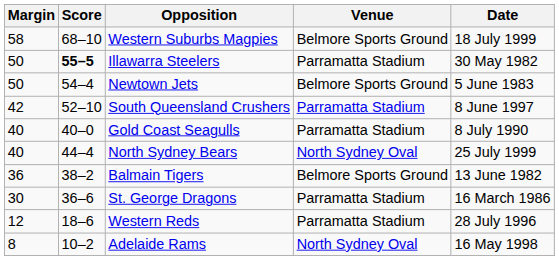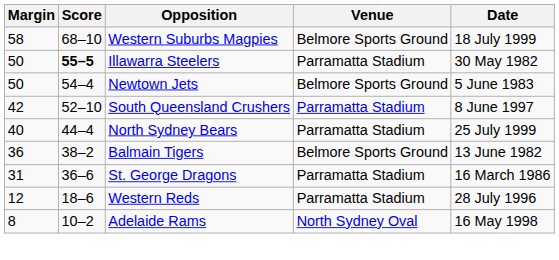 <table class="wikitable" style="text-align:left;">
 <tr>
 <th>Margin</th>
 <th>Score</th>
 <th>Opposition</th>
 <th>Venue</th>
 <th>Date</th>
 </tr>
 <tr>
 <td>58</td>
 <td>68–10</td>
 <td> <a href='#'>Western Suburbs Magpies</a></td>
 <td>Belmore Sports Ground</td>
 <td>18 July 1999</td>
 </tr>
 <tr>
 <td>50</td>
 <td><strong>55–5</strong></td>
 <td> <a href='#'>Illawarra Steelers</a></td>
 <td>Parramatta Stadium</td>
 <td>30 May 1982</td>
 </tr>
 <tr>
 <td>50</td>
 <td>54–4</td>
 <td> <a href='#'>Newtown Jets</a></td>
 <td>Belmore Sports Ground</td>
 <td>5 June 1983</td>
 </tr>
 <tr>
 <td>42</td>
 <td>52–10</td>
 <td> <a href='#'>South Queensland Crushers</a></td>
 <td><a href='#'>Parramatta Stadium</a></td>
 <td>8 June 1997</td>
 </tr>
 <tr>
 <td>40</td>
-<td>40–0</td>
-<td> <a href='#'>Gold Coast Seagulls</a></td>
-<td>Parramatta Stadium</td>
-<td>8 July 1990</td>
-</tr>
-<tr>
-<td>40</td>
 <td>44–4</td>
 <td> <a href='#'>North Sydney Bears</a></td>
-<td><a href='#'>North Sydney Oval</a></td>
+<td>Parramatta Stadium</td>
 <td>25 July 1999</td>
 </tr>
 <tr>
 <td>36</td>
 <td>38–2</td>
 <td> <a href='#'>Balmain Tigers</a></td>
 <td>Belmore Sports Ground</td>
 <td>13 June 1982</td>
 </tr>
 <tr>
-<td>30</td>
+<td>31</td>
 <td>36–6</td>
 <td> <a href='#'>St. George Dragons</a></td>
 <td>Parramatta Stadium</td>
 <td>16 March 1986</td>
 </tr>
 <tr>
 <td>12</td>
 <td>18–6</td>
 <td> <a href='#'>Western Reds</a></td>
 <td>Parramatta Stadium</td>
 <td>28 July 1996</td>
 </tr>
 <tr>
 <td>8</td>
 <td>10–2</td>
 <td> <a href='#'>Adelaide Rams</a></td>
 <td><a href='#'>North Sydney Oval</a></td>
 <td>16 May 1998</td>
 </tr>
 </table>
